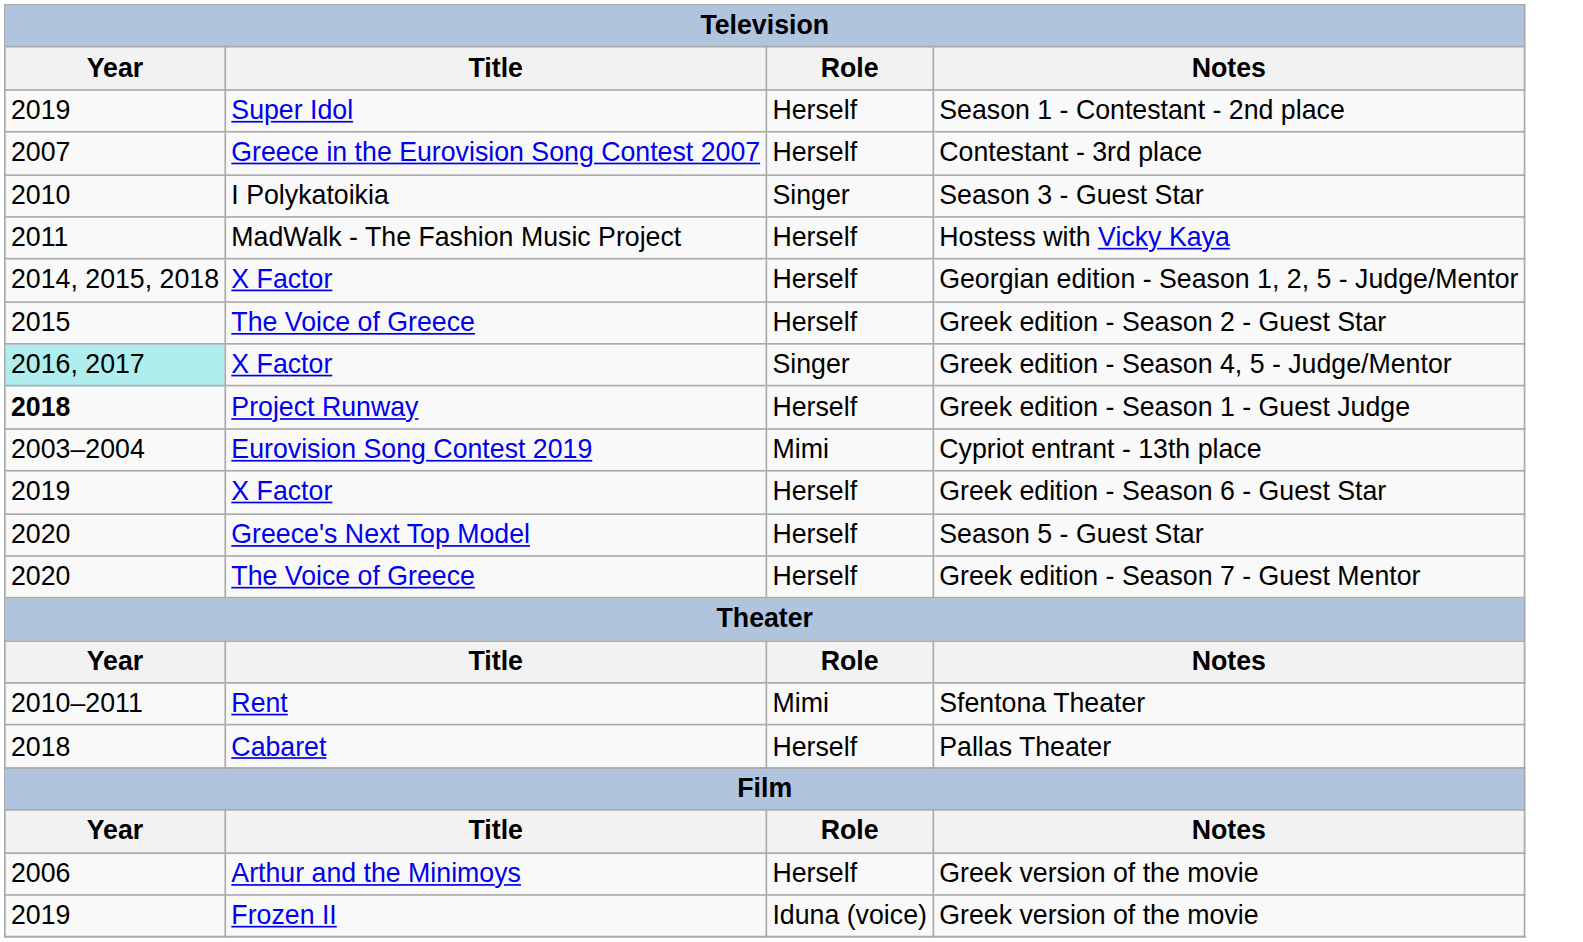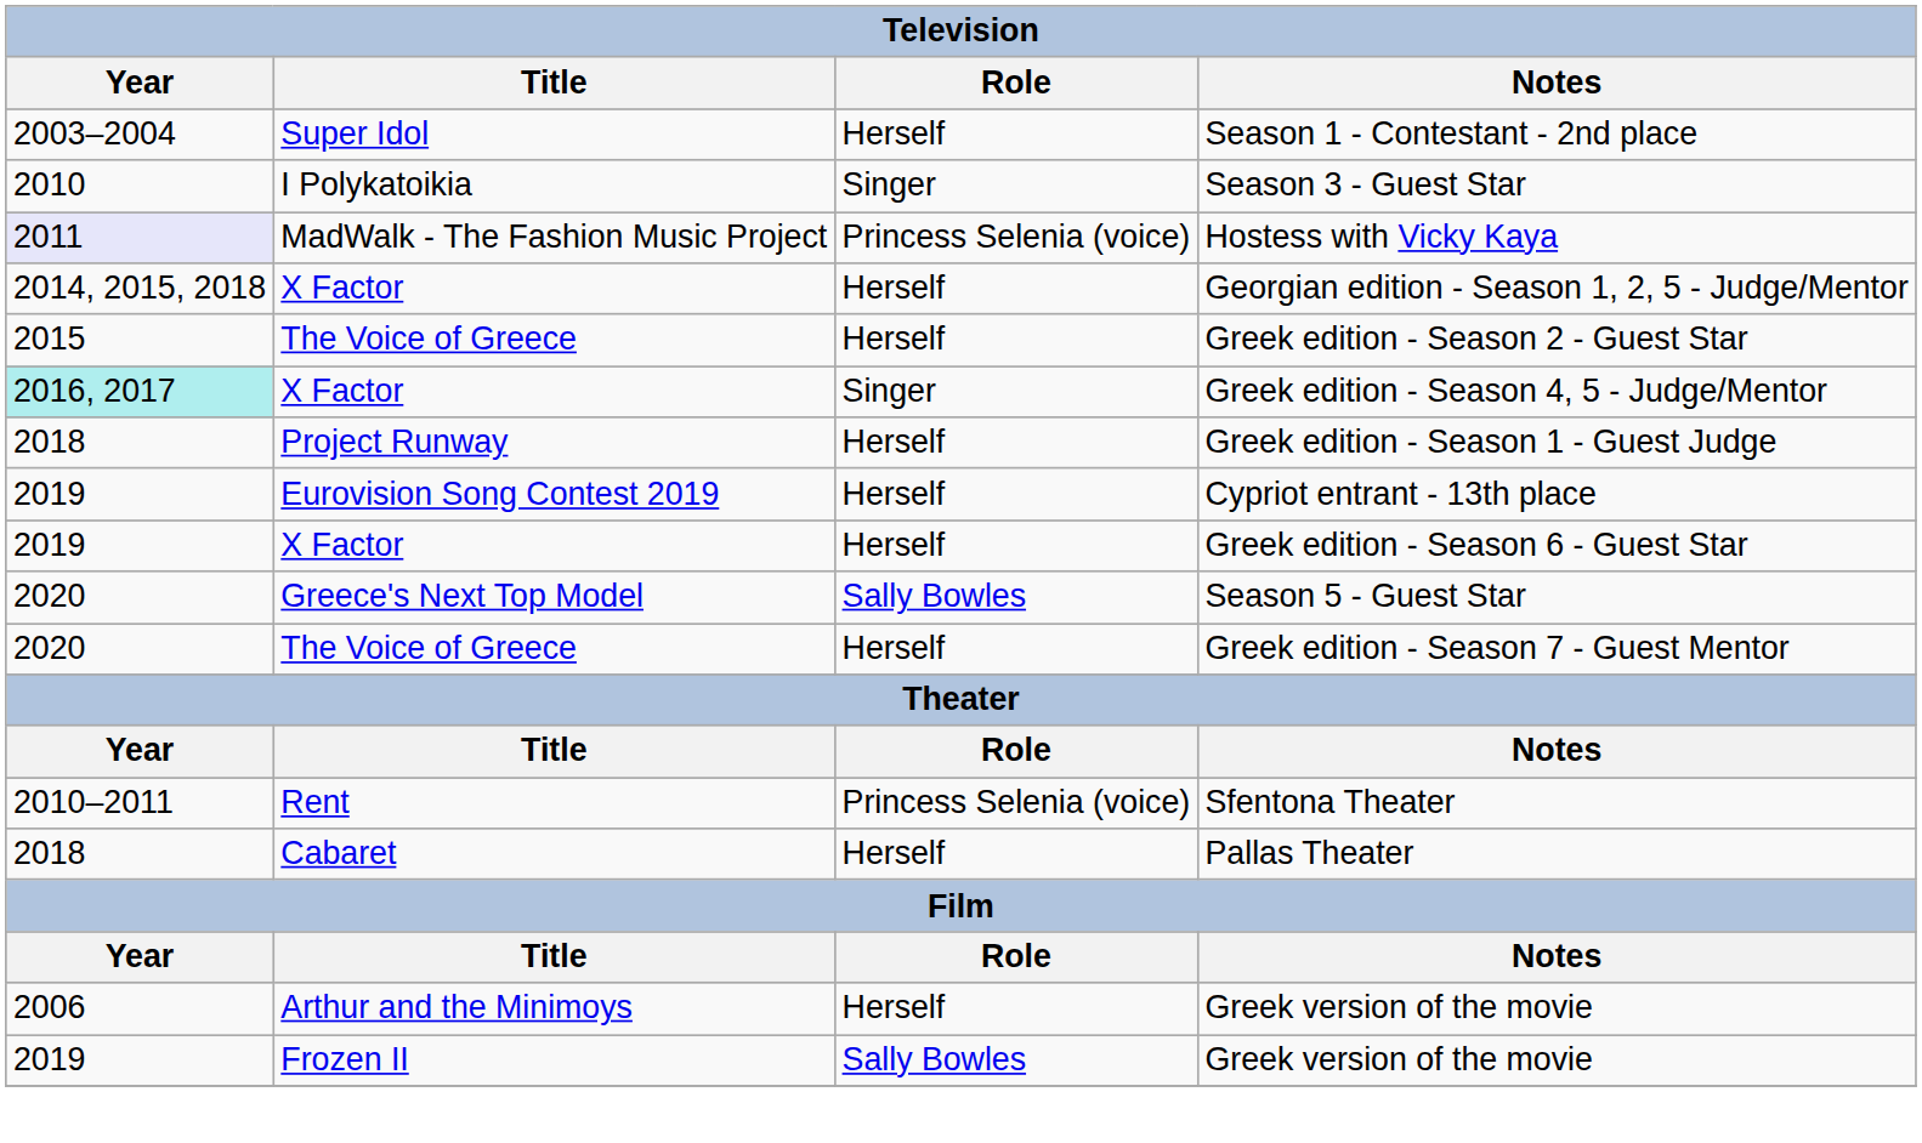 <table class="wikitable">
 <tr>
 <th colspan="4" style="background: LightSteelBlue;">Television</th>
 </tr>
 <tr style="background:#ccc; text-align:center;">
 <th>Year</th>
 <th>Title</th>
 <th>Role</th>
 <th>Notes</th>
 </tr>
 <tr>
-<td>2019</td>
+<td>2003–2004</td>
 <td><a href='#'>Super Idol</a></td>
 <td>Herself</td>
 <td>Season 1 - Contestant - 2nd place</td>
-</tr>
-<tr>
-<td>2007</td>
-<td><a href='#'>Greece in the Eurovision Song Contest 2007</a></td>
-<td>Herself</td>
-<td>Contestant - 3rd place</td>
 </tr>
 <tr>
 <td>2010</td>
 <td>I Polykatoikia</td>
 <td>Singer</td>
 <td>Season 3 - Guest Star</td>
 </tr>
 <tr>
-<td>2011</td>
+<td style="background: lavender;">2011</td>
 <td>MadWalk - The Fashion Music Project</td>
-<td>Herself</td>
+<td>Princess Selenia (voice)</td>
 <td>Hostess with <a href='#'>Vicky Kaya</a></td>
 </tr>
 <tr>
 <td>2014, 2015, 2018</td>
 <td><a href='#'>X Factor</a></td>
 <td>Herself</td>
 <td>Georgian edition - Season 1, 2, 5 - Judge/Mentor</td>
 </tr>
 <tr>
 <td>2015</td>
 <td><a href='#'>The Voice of Greece</a></td>
 <td>Herself</td>
 <td>Greek edition - Season 2 - Guest Star</td>
 </tr>
 <tr>
 <td style="background: paleturquoise;">2016, 2017</td>
 <td><a href='#'>X Factor</a></td>
 <td>Singer</td>
 <td>Greek edition - Season 4, 5 - Judge/Mentor</td>
 </tr>
 <tr>
-<td><strong>2018</strong></td>
+<td>2018</td>
 <td><a href='#'>Project Runway</a></td>
 <td>Herself</td>
 <td>Greek edition - Season 1 - Guest Judge</td>
 </tr>
 <tr>
-<td>2003–2004</td>
+<td>2019</td>
 <td><a href='#'>Eurovision Song Contest 2019</a></td>
-<td>Mimi</td>
+<td>Herself</td>
 <td>Cypriot entrant - 13th place</td>
 </tr>
 <tr>
 <td>2019</td>
 <td><a href='#'>X Factor</a></td>
 <td>Herself</td>
 <td>Greek edition - Season 6 - Guest Star</td>
 </tr>
 <tr>
 <td>2020</td>
 <td><a href='#'>Greece's Next Top Model</a></td>
-<td>Herself</td>
+<td><a href='#'>Sally Bowles</a></td>
 <td>Season 5 - Guest Star</td>
 </tr>
 <tr>
 <td>2020</td>
 <td><a href='#'>The Voice of Greece</a></td>
 <td>Herself</td>
 <td>Greek edition - Season 7 - Guest Mentor</td>
 </tr>
 <tr>
 <th colspan="4" style="background: LightSteelBlue;">Theater</th>
 </tr>
 <tr style="background:#ccc; text-align:center;">
 <th>Year</th>
 <th>Title</th>
 <th>Role</th>
 <th>Notes</th>
 </tr>
 <tr>
 <td>2010–2011</td>
 <td><a href='#'>Rent</a></td>
-<td>Mimi</td>
+<td>Princess Selenia (voice)</td>
 <td>Sfentona Theater</td>
 </tr>
 <tr>
 <td>2018</td>
 <td><a href='#'>Cabaret</a></td>
 <td>Herself</td>
 <td>Pallas Theater</td>
 </tr>
 <tr>
 <th colspan="4" style="background: LightSteelBlue;">Film</th>
 </tr>
 <tr style="background:#ccc; text-align:center;">
 <th>Year</th>
 <th>Title</th>
 <th>Role</th>
 <th>Notes</th>
 </tr>
 <tr>
 <td>2006</td>
 <td><a href='#'>Arthur and the Minimoys</a></td>
 <td>Herself</td>
 <td>Greek version of the movie</td>
 </tr>
 <tr>
 <td>2019</td>
 <td><a href='#'>Frozen II</a></td>
-<td>Iduna (voice)</td>
+<td><a href='#'>Sally Bowles</a></td>
 <td>Greek version of the movie</td>
 </tr>
 <tr>
 </tr>
 </table>
